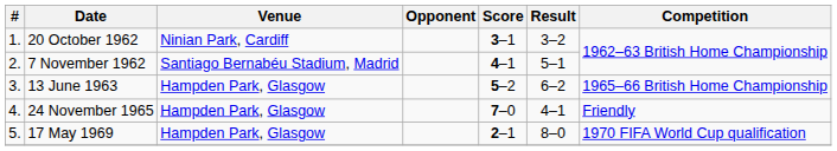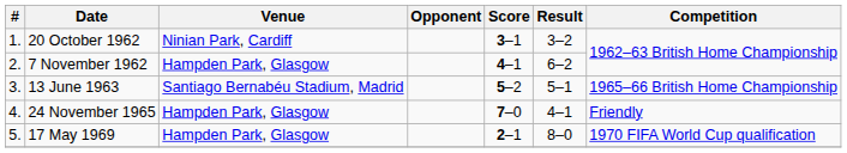 <table class="wikitable">
 <tr>
 <th>#</th>
 <th>Date</th>
 <th>Venue</th>
 <th>Opponent</th>
 <th>Score</th>
 <th>Result</th>
 <th>Competition</th>
 </tr>
 <tr>
 <td>1.</td>
 <td>20 October 1962</td>
 <td><a href='#'>Ninian Park</a>, <a href='#'>Cardiff</a></td>
 <td></td>
 <td align=center><strong>3</strong>–1</td>
 <td align=center>3–2</td>
 <td rowspan="2"><a href='#'>1962–63 British Home Championship</a></td>
 </tr>
 <tr>
 <td>2.</td>
 <td>7 November 1962</td>
-<td><a href='#'>Santiago Bernabéu Stadium</a>, <a href='#'>Madrid</a></td>
+<td><a href='#'>Hampden Park</a>, <a href='#'>Glasgow</a></td>
 <td></td>
 <td align=center><strong>4</strong>–1</td>
-<td align=center>5–1</td>
+<td align=center>6–2</td>
 </tr>
 <tr>
 <td>3.</td>
 <td>13 June 1963</td>
-<td><a href='#'>Hampden Park</a>, <a href='#'>Glasgow</a></td>
+<td><a href='#'>Santiago Bernabéu Stadium</a>, <a href='#'>Madrid</a></td>
 <td></td>
 <td align=center><strong>5</strong>–2</td>
-<td align=center>6–2</td>
+<td align=center>5–1</td>
 <td><a href='#'>1965–66 British Home Championship</a></td>
 </tr>
 <tr>
 <td>4.</td>
 <td>24 November 1965</td>
 <td><a href='#'>Hampden Park</a>, <a href='#'>Glasgow</a></td>
 <td></td>
 <td align=center><strong>7</strong>–0</td>
 <td align=center>4–1</td>
 <td><a href='#'>Friendly</a></td>
 </tr>
 <tr>
 <td>5.</td>
 <td>17 May 1969</td>
 <td><a href='#'>Hampden Park</a>, <a href='#'>Glasgow</a></td>
 <td></td>
 <td align=center><strong>2</strong>–1</td>
 <td align=center>8–0</td>
 <td><a href='#'>1970 FIFA World Cup qualification</a></td>
 </tr>
 <tr>
 </tr>
 </table>
